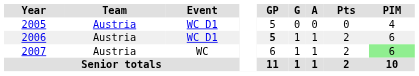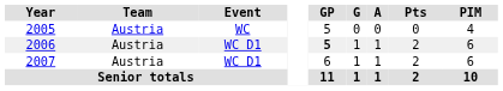 <table border="0" cellpadding="1" cellspacing="0" style="text-align:center; width:40em">
 <tr ALIGN="center" bgcolor="#e0e0e0">
 <th>Year</th>
 <th>Team</th>
 <th>Event</th>
 <th rowspan="99" bgcolor="#ffffff"> </th>
 <th>GP</th>
 <th>G</th>
 <th>A</th>
 <th>Pts</th>
 <th>PIM</th>
 </tr>
 <tr>
 <td><a href='#'>2005</a></td>
 <td><a href='#'>Austria</a></td>
-<td><a href='#'>WC D1</a></td>
+<td><a href='#'>WC</a></td>
 <td>5</td>
 <td>0</td>
 <td>0</td>
 <td>0</td>
 <td>4</td>
 </tr>
 <tr bgcolor="#f0f0f0">
 <td><a href='#'>2006</a></td>
 <td>Austria</td>
 <td><a href='#'>WC D1</a></td>
 <td><strong>5</strong></td>
 <td>1</td>
 <td>1</td>
 <td>2</td>
 <td>6</td>
 </tr>
 <tr>
 <td><a href='#'>2007</a></td>
 <td>Austria</td>
-<td>WC</td>
+<td><a href='#'>WC D1</a></td>
 <td>6</td>
 <td>1</td>
 <td>1</td>
 <td>2</td>
-<td style="background: lightgreen;">6</td>
+<td>6</td>
 </tr>
 <tr bgcolor="#e0e0e0">
 <th colspan="3">Senior totals</th>
 <th>11</th>
 <th>1</th>
 <th>1</th>
 <th>2</th>
 <th>10</th>
 </tr>
 </table>
